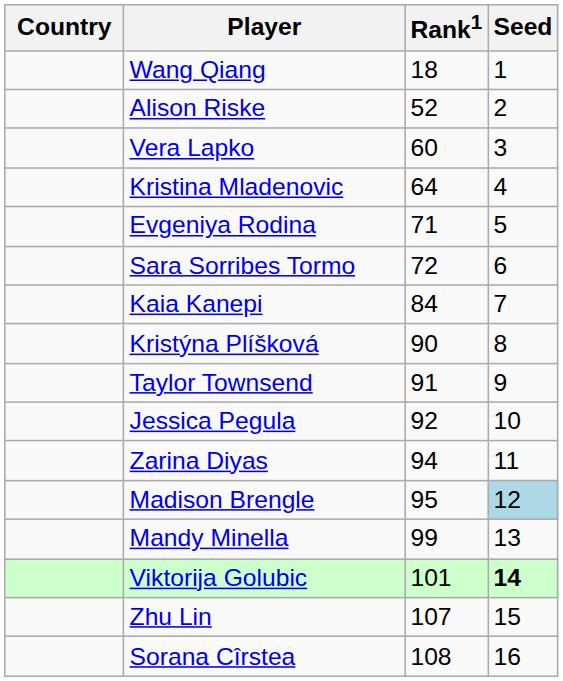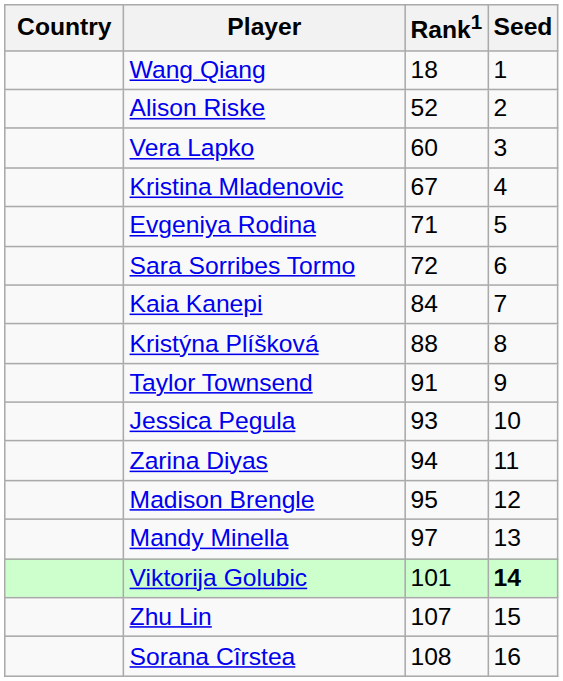 <table class="sortable wikitable">
 <tr>
 <th width="70">Country</th>
 <th width="175">Player</th>
 <th>Rank<sup>1</sup></th>
 <th>Seed</th>
 </tr>
 <tr>
 <td></td>
 <td><a href='#'>Wang Qiang</a></td>
 <td>18</td>
 <td>1</td>
 </tr>
 <tr>
 <td></td>
 <td><a href='#'>Alison Riske</a></td>
 <td>52</td>
 <td>2</td>
 </tr>
 <tr>
 <td></td>
 <td><a href='#'>Vera Lapko</a></td>
 <td>60</td>
 <td>3</td>
 </tr>
 <tr>
 <td></td>
 <td><a href='#'>Kristina Mladenovic</a></td>
-<td>64</td>
+<td>67</td>
 <td>4</td>
 </tr>
 <tr>
 <td></td>
 <td><a href='#'>Evgeniya Rodina</a></td>
 <td>71</td>
 <td>5</td>
 </tr>
 <tr>
 <td></td>
 <td><a href='#'>Sara Sorribes Tormo</a></td>
 <td>72</td>
 <td>6</td>
 </tr>
 <tr>
 <td></td>
 <td><a href='#'>Kaia Kanepi</a></td>
 <td>84</td>
 <td>7</td>
 </tr>
 <tr>
 <td></td>
 <td><a href='#'>Kristýna Plíšková</a></td>
-<td>90</td>
+<td>88</td>
 <td>8</td>
 </tr>
 <tr>
 <td></td>
 <td><a href='#'>Taylor Townsend</a></td>
 <td>91</td>
 <td>9</td>
 </tr>
 <tr>
 <td></td>
 <td><a href='#'>Jessica Pegula</a></td>
-<td>92</td>
+<td>93</td>
 <td>10</td>
 </tr>
 <tr>
 <td></td>
 <td><a href='#'>Zarina Diyas</a></td>
 <td>94</td>
 <td>11</td>
 </tr>
 <tr>
 <td></td>
 <td><a href='#'>Madison Brengle</a></td>
 <td>95</td>
-<td style="background: lightblue;">12</td>
+<td>12</td>
 </tr>
 <tr>
 <td></td>
 <td><a href='#'>Mandy Minella</a></td>
-<td>99</td>
+<td>97</td>
 <td>13</td>
 </tr>
 <tr style="background:#cfc;">
 <td></td>
 <td><a href='#'>Viktorija Golubic</a></td>
 <td>101</td>
 <td><strong>14</strong></td>
 </tr>
 <tr>
 <td></td>
 <td><a href='#'>Zhu Lin</a></td>
 <td>107</td>
 <td>15</td>
 </tr>
 <tr>
 <td></td>
 <td><a href='#'>Sorana Cîrstea</a></td>
 <td>108</td>
 <td>16</td>
 </tr>
 </table>
